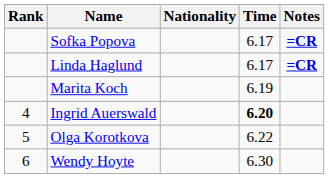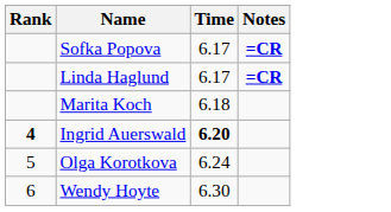 <table class="wikitable sortable" style="text-align:center">
 <tr>
 <th>Rank</th>
 <th>Name</th>
-<th>Nationality</th>
 <th>Time</th>
 <th>Notes</th>
 </tr>
 <tr>
 <td></td>
 <td align="left"><a href='#'>Sofka Popova</a></td>
-<td align=left></td>
 <td>6.17</td>
 <td><strong><a href='#'>=CR</a></strong></td>
 </tr>
 <tr>
 <td></td>
 <td align="left"><a href='#'>Linda Haglund</a></td>
-<td align=left></td>
 <td>6.17</td>
 <td><strong><a href='#'>=CR</a></strong></td>
 </tr>
 <tr>
 <td></td>
 <td align="left"><a href='#'>Marita Koch</a></td>
-<td align=left></td>
-<td>6.19</td>
+<td>6.18</td>
 <td></td>
 </tr>
 <tr>
-<td>4</td>
+<td><strong>4</strong></td>
 <td align="left"><a href='#'>Ingrid Auerswald</a></td>
-<td align=left></td>
 <td><strong>6.20</strong></td>
 <td></td>
 </tr>
 <tr>
 <td>5</td>
 <td align="left"><a href='#'>Olga Korotkova</a></td>
-<td align=left></td>
-<td>6.22</td>
+<td>6.24</td>
 <td></td>
 </tr>
 <tr>
 <td>6</td>
 <td align="left"><a href='#'>Wendy Hoyte</a></td>
-<td align=left></td>
 <td>6.30</td>
 <td></td>
 </tr>
 </table>
